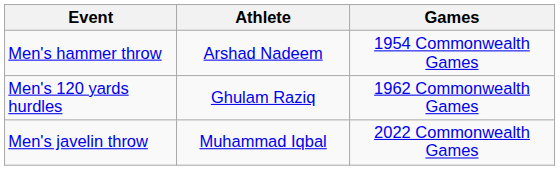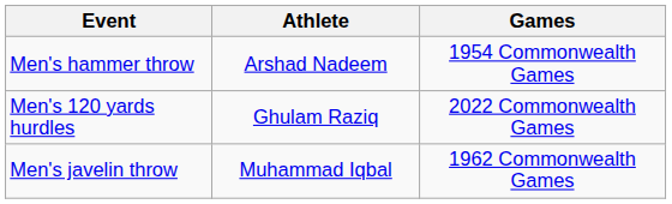 <table class="wikitable sortable" style="margin-top:0em; text-align:center; font-size:100%;">
 <tr>
 <th style="width:10em;">Event</th>
 <th style="width:10em;">Athlete</th>
 <th style="width:12em;">Games</th>
 </tr>
 <tr>
 <td align=left><a href='#'>Men's hammer throw</a></td>
 <td><a href='#'>Arshad Nadeem</a></td>
 <td><a href='#'>1954 Commonwealth Games</a></td>
 </tr>
 <tr>
 <td align=left><a href='#'>Men's 120 yards hurdles</a></td>
 <td><a href='#'>Ghulam Raziq</a></td>
-<td><a href='#'>1962 Commonwealth Games</a></td>
+<td><a href='#'>2022 Commonwealth Games</a></td>
 </tr>
 <tr>
 <td align=left><a href='#'>Men's javelin throw</a></td>
 <td><a href='#'>Muhammad Iqbal</a></td>
-<td><a href='#'>2022 Commonwealth Games</a></td>
+<td><a href='#'>1962 Commonwealth Games</a></td>
 </tr>
 </table>
